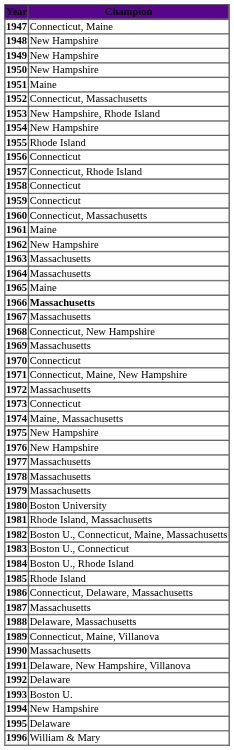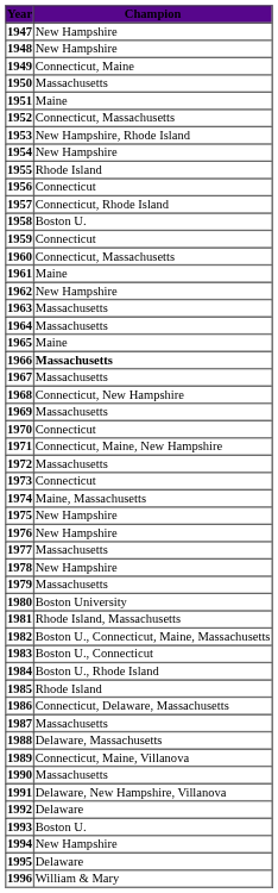 <table cellpadding="1" border="1" cellspacing="0">
 <tr>
 <th bgcolor="#57068c"><span>Year</span></th>
 <th bgcolor="#57068c"><span>Champion</span></th>
 </tr>
 <tr>
 <td><strong>1947</strong></td>
-<td>Connecticut, Maine</td>
+<td>New Hampshire</td>
 </tr>
 <tr>
 <td><strong>1948</strong></td>
 <td>New Hampshire</td>
 </tr>
 <tr>
 <td><strong>1949</strong></td>
-<td>New Hampshire</td>
+<td>Connecticut, Maine</td>
 </tr>
 <tr>
 <td><strong>1950</strong></td>
-<td>New Hampshire</td>
+<td>Massachusetts</td>
 </tr>
 <tr>
 <td><strong>1951</strong></td>
 <td>Maine</td>
 </tr>
 <tr>
 <td><strong>1952</strong></td>
 <td>Connecticut, Massachusetts</td>
 </tr>
 <tr>
 <td><strong>1953</strong></td>
 <td>New Hampshire, Rhode Island</td>
 </tr>
 <tr>
 <td><strong>1954</strong></td>
 <td>New Hampshire</td>
 </tr>
 <tr>
 <td><strong>1955</strong></td>
 <td>Rhode Island</td>
 </tr>
 <tr>
 <td><strong>1956</strong></td>
 <td>Connecticut</td>
 </tr>
 <tr>
 <td><strong>1957</strong></td>
 <td>Connecticut, Rhode Island</td>
 </tr>
 <tr>
 <td><strong>1958</strong></td>
-<td>Connecticut</td>
+<td>Boston U.</td>
 </tr>
 <tr>
 <td><strong>1959</strong></td>
 <td>Connecticut</td>
 </tr>
 <tr>
 <td><strong>1960</strong></td>
 <td>Connecticut, Massachusetts</td>
 </tr>
 <tr>
 <td><strong>1961</strong></td>
 <td>Maine</td>
 </tr>
 <tr>
 <td><strong>1962</strong></td>
 <td>New Hampshire</td>
 </tr>
 <tr>
 <td><strong>1963</strong></td>
 <td>Massachusetts</td>
 </tr>
 <tr>
 <td><strong>1964</strong></td>
 <td>Massachusetts</td>
 </tr>
 <tr>
 <td><strong>1965</strong></td>
 <td>Maine</td>
 </tr>
 <tr>
 <td><strong>1966</strong></td>
 <td><strong>Massachusetts</strong></td>
 </tr>
 <tr>
 <td><strong>1967</strong></td>
 <td>Massachusetts</td>
 </tr>
 <tr>
 <td><strong>1968</strong></td>
 <td>Connecticut, New Hampshire</td>
 </tr>
 <tr>
 <td><strong>1969</strong></td>
 <td>Massachusetts</td>
 </tr>
 <tr>
 <td><strong>1970</strong></td>
 <td>Connecticut</td>
 </tr>
 <tr>
 <td><strong>1971</strong></td>
 <td>Connecticut, Maine, New Hampshire</td>
 </tr>
 <tr>
 <td><strong>1972</strong></td>
 <td>Massachusetts</td>
 </tr>
 <tr>
 <td><strong>1973</strong></td>
 <td>Connecticut</td>
 </tr>
 <tr>
 <td><strong>1974</strong></td>
 <td>Maine, Massachusetts</td>
 </tr>
 <tr>
 <td><strong>1975</strong></td>
 <td>New Hampshire</td>
 </tr>
 <tr>
 <td><strong>1976</strong></td>
 <td>New Hampshire</td>
 </tr>
 <tr>
 <td><strong>1977</strong></td>
 <td>Massachusetts</td>
 </tr>
 <tr>
 <td><strong>1978</strong></td>
-<td>Massachusetts</td>
+<td>New Hampshire</td>
 </tr>
 <tr>
 <td><strong>1979</strong></td>
 <td>Massachusetts</td>
 </tr>
 <tr>
 <td><strong>1980</strong></td>
 <td>Boston University</td>
 </tr>
 <tr>
 <td><strong>1981</strong></td>
 <td>Rhode Island, Massachusetts</td>
 </tr>
 <tr>
 <td><strong>1982</strong></td>
 <td>Boston U., Connecticut, Maine, Massachusetts</td>
 </tr>
 <tr>
 <td><strong>1983</strong></td>
 <td>Boston U., Connecticut</td>
 </tr>
 <tr>
 <td><strong>1984</strong></td>
 <td>Boston U., Rhode Island</td>
 </tr>
 <tr>
 <td><strong>1985</strong></td>
 <td>Rhode Island</td>
 </tr>
 <tr>
 <td><strong>1986</strong></td>
 <td>Connecticut, Delaware, Massachusetts</td>
 </tr>
 <tr>
 <td><strong>1987</strong></td>
 <td>Massachusetts</td>
 </tr>
 <tr>
 <td><strong>1988</strong></td>
 <td>Delaware, Massachusetts</td>
 </tr>
 <tr>
 <td><strong>1989</strong></td>
 <td>Connecticut, Maine, Villanova</td>
 </tr>
 <tr>
 <td><strong>1990</strong></td>
 <td>Massachusetts</td>
 </tr>
 <tr>
 <td><strong>1991</strong></td>
 <td>Delaware, New Hampshire, Villanova</td>
 </tr>
 <tr>
 <td><strong>1992</strong></td>
 <td>Delaware</td>
 </tr>
 <tr>
 <td><strong>1993</strong></td>
 <td>Boston U.</td>
 </tr>
 <tr>
 <td><strong>1994</strong></td>
 <td>New Hampshire</td>
 </tr>
 <tr>
 <td><strong>1995</strong></td>
 <td>Delaware</td>
 </tr>
 <tr>
 <td><strong>1996</strong></td>
 <td>William & Mary</td>
 </tr>
 </table>
